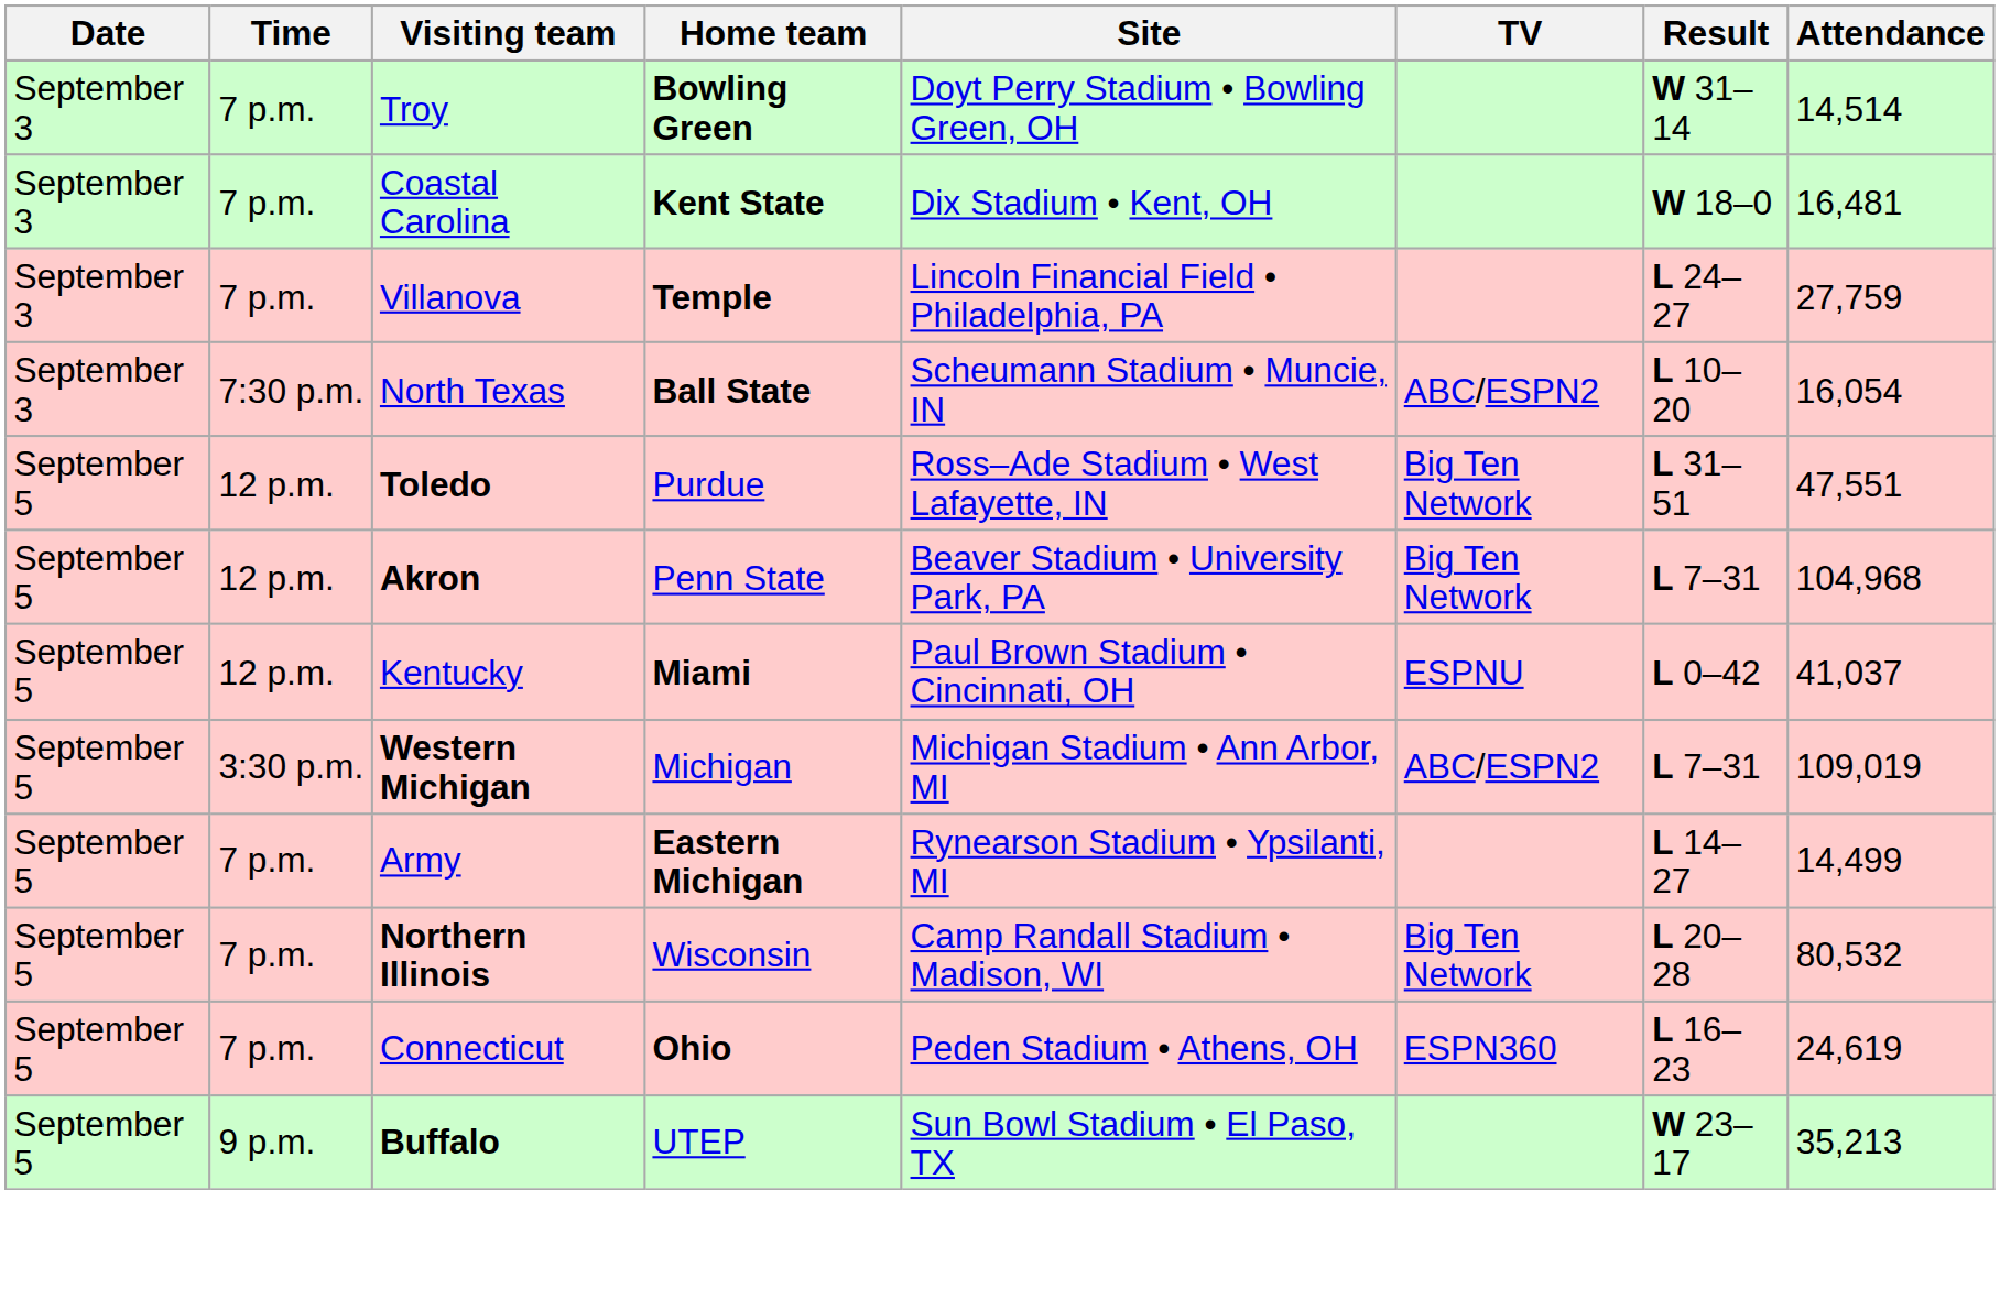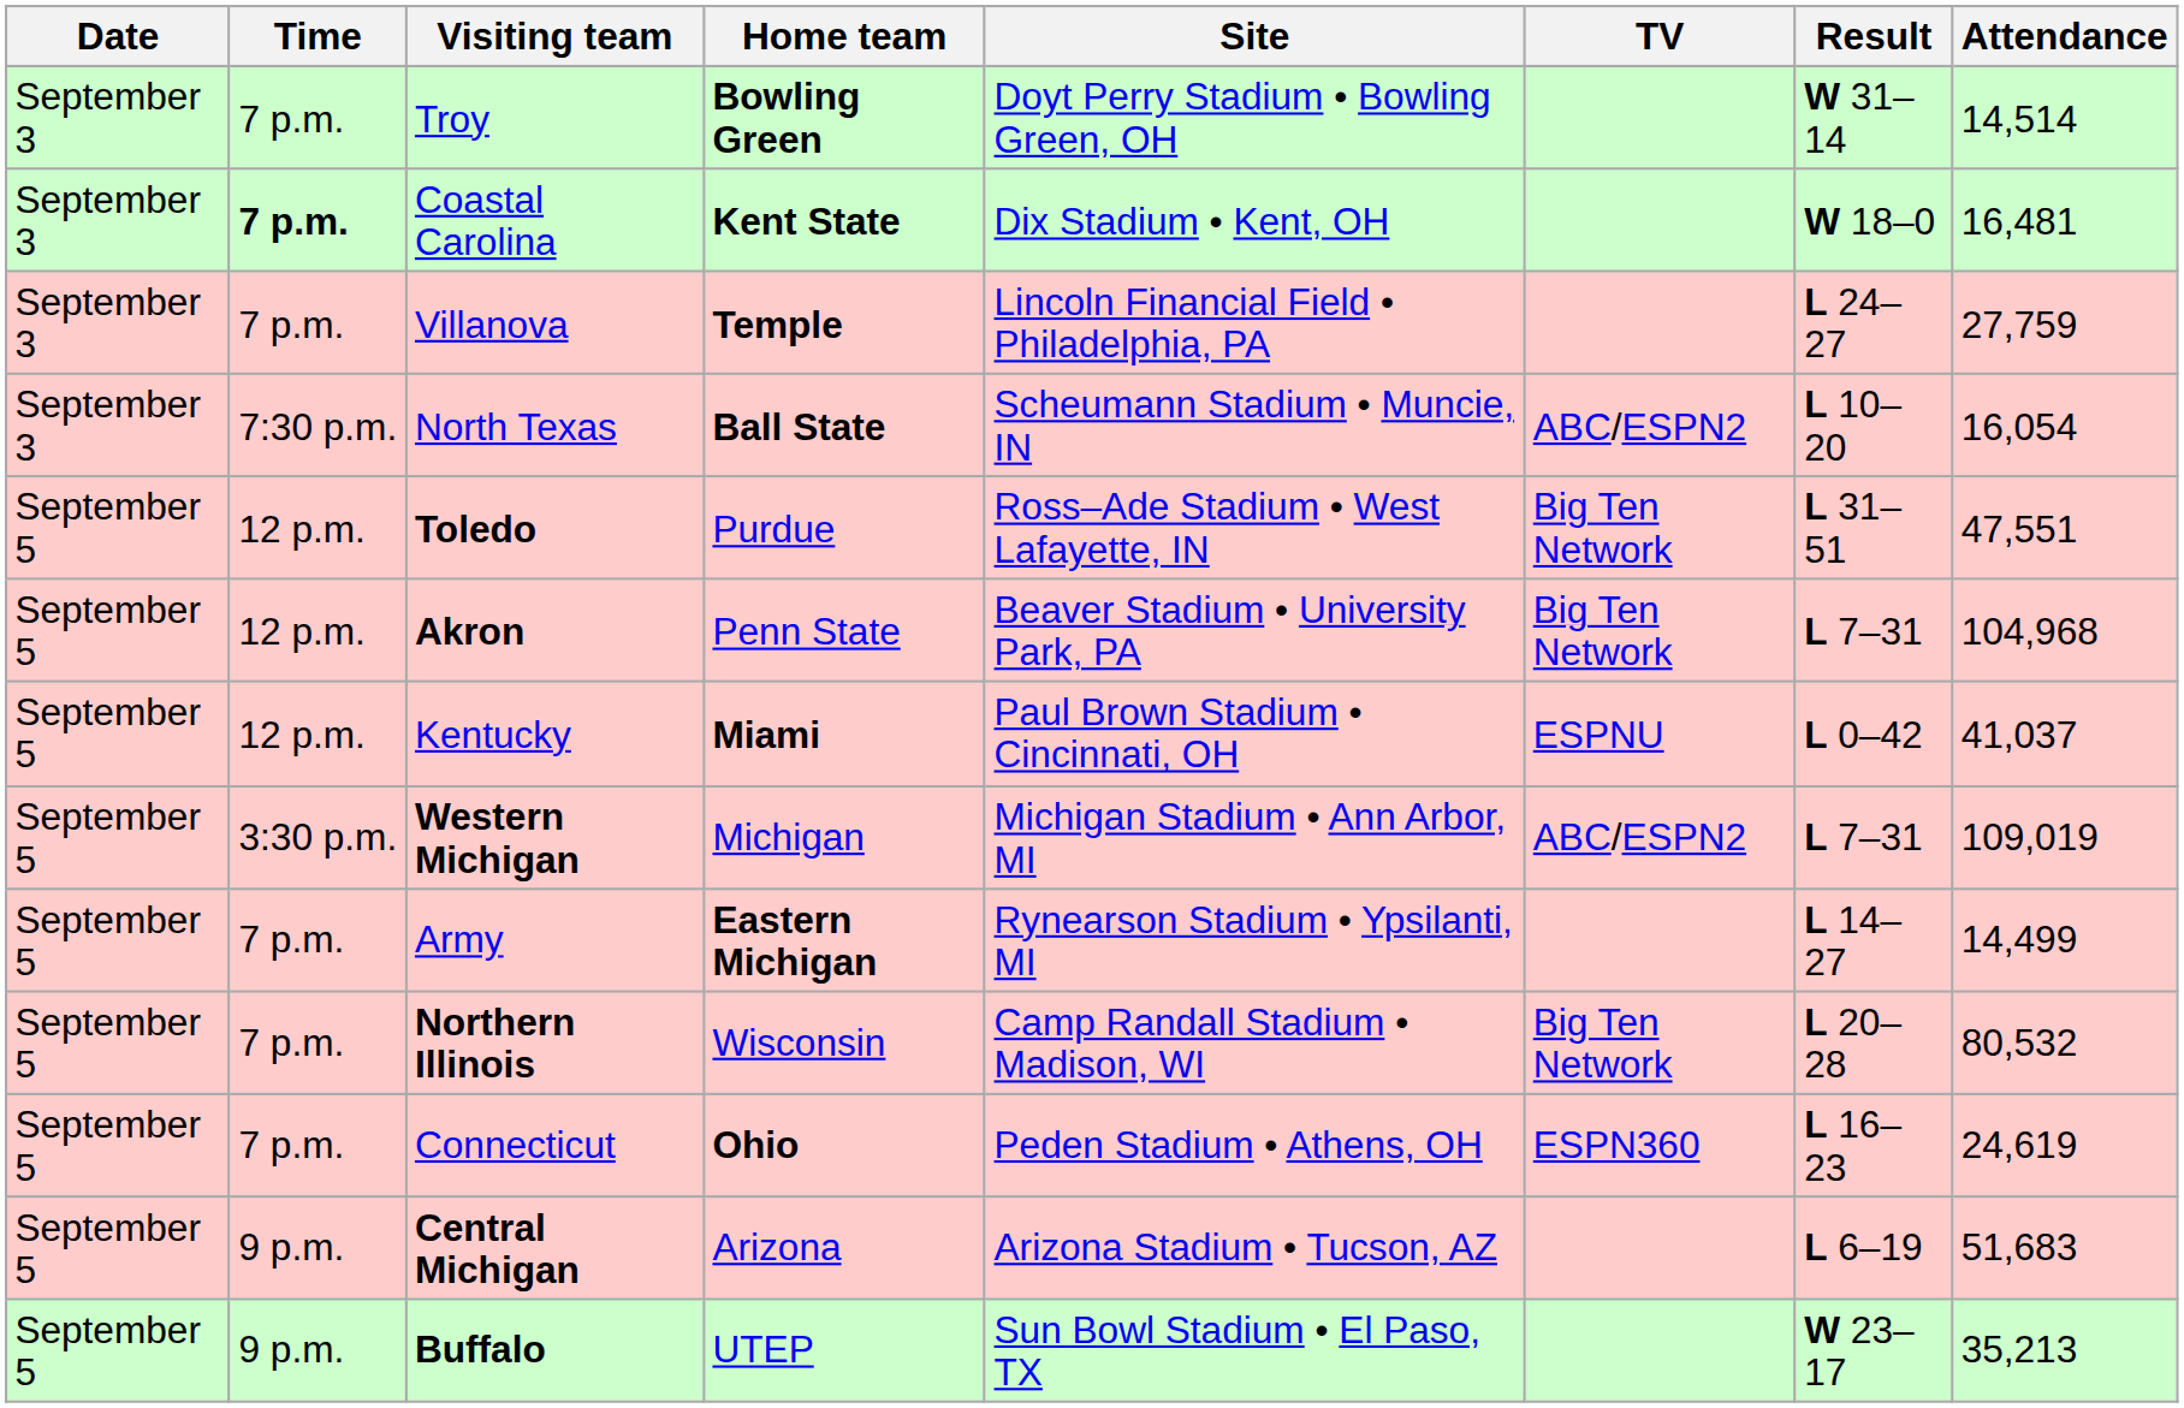 <table class="wikitable" style="font-size:95%;">
 <tr>
 <th>Date</th>
 <th>Time</th>
 <th>Visiting team</th>
 <th>Home team</th>
 <th>Site</th>
 <th>TV</th>
 <th>Result</th>
 <th>Attendance</th>
 </tr>
 <tr style="background:#cfc;">
 <td>September 3</td>
 <td>7 p.m.</td>
 <td><a href='#'>Troy</a></td>
 <td><strong>Bowling Green</strong></td>
 <td><a href='#'>Doyt Perry Stadium</a> • <a href='#'>Bowling Green, OH</a></td>
 <td></td>
 <td><strong>W</strong> 31–14</td>
 <td>14,514</td>
 </tr>
 <tr style="background:#cfc;">
 <td>September 3</td>
-<td>7 p.m.</td>
+<td><strong>7 p.m.</strong></td>
 <td><a href='#'>Coastal Carolina</a></td>
 <td><strong>Kent State</strong></td>
 <td><a href='#'>Dix Stadium</a> • <a href='#'>Kent, OH</a></td>
 <td></td>
 <td><strong>W</strong> 18–0</td>
 <td>16,481</td>
 </tr>
 <tr style="background:#fcc;">
 <td>September 3</td>
 <td>7 p.m.</td>
 <td><a href='#'>Villanova</a></td>
 <td><strong>Temple</strong></td>
 <td><a href='#'>Lincoln Financial Field</a> • <a href='#'>Philadelphia, PA</a></td>
 <td></td>
 <td><strong>L</strong> 24–27</td>
 <td>27,759</td>
 </tr>
 <tr style="background:#fcc;">
 <td>September 3</td>
 <td>7:30 p.m.</td>
 <td><a href='#'>North Texas</a></td>
 <td><strong>Ball State</strong></td>
 <td><a href='#'>Scheumann Stadium</a> • <a href='#'>Muncie, IN</a></td>
 <td><a href='#'>ABC</a>/<a href='#'>ESPN2</a></td>
 <td><strong>L</strong> 10–20</td>
 <td>16,054</td>
 </tr>
 <tr style="background:#fcc;">
 <td>September 5</td>
 <td>12 p.m.</td>
 <td><strong>Toledo</strong></td>
 <td><a href='#'>Purdue</a></td>
 <td><a href='#'>Ross–Ade Stadium</a> • <a href='#'>West Lafayette, IN</a></td>
 <td><a href='#'>Big Ten Network</a></td>
 <td><strong>L</strong> 31–51</td>
 <td>47,551</td>
 </tr>
 <tr style="background:#fcc;">
 <td>September 5</td>
 <td>12 p.m.</td>
 <td><strong>Akron</strong></td>
 <td><a href='#'>Penn State</a></td>
 <td><a href='#'>Beaver Stadium</a> • <a href='#'>University Park, PA</a></td>
 <td><a href='#'>Big Ten Network</a></td>
 <td><strong>L</strong> 7–31</td>
 <td>104,968</td>
 </tr>
 <tr style="background:#fcc;">
 <td>September 5</td>
 <td>12 p.m.</td>
 <td><a href='#'>Kentucky</a></td>
 <td><strong>Miami</strong></td>
 <td><a href='#'>Paul Brown Stadium</a> • <a href='#'>Cincinnati, OH</a></td>
 <td><a href='#'>ESPNU</a></td>
 <td><strong>L</strong> 0–42</td>
 <td>41,037</td>
 </tr>
 <tr style="background:#fcc;">
 <td>September 5</td>
 <td>3:30 p.m.</td>
 <td><strong>Western Michigan</strong></td>
 <td><a href='#'>Michigan</a></td>
 <td><a href='#'>Michigan Stadium</a> • <a href='#'>Ann Arbor, MI</a></td>
 <td><a href='#'>ABC</a>/<a href='#'>ESPN2</a></td>
 <td><strong>L</strong> 7–31</td>
 <td>109,019</td>
 </tr>
 <tr style="background:#fcc;">
 <td>September 5</td>
 <td>7 p.m.</td>
 <td><a href='#'>Army</a></td>
 <td><strong>Eastern Michigan</strong></td>
 <td><a href='#'>Rynearson Stadium</a> • <a href='#'>Ypsilanti, MI</a></td>
 <td></td>
 <td><strong>L</strong> 14–27</td>
 <td>14,499</td>
 </tr>
 <tr style="background:#fcc;">
 <td>September 5</td>
 <td>7 p.m.</td>
 <td><strong>Northern Illinois</strong></td>
 <td><a href='#'>Wisconsin</a></td>
 <td><a href='#'>Camp Randall Stadium</a> • <a href='#'>Madison, WI</a></td>
 <td><a href='#'>Big Ten Network</a></td>
 <td><strong>L</strong> 20–28</td>
 <td>80,532</td>
 </tr>
 <tr style="background:#fcc;">
 <td>September 5</td>
 <td>7 p.m.</td>
 <td><a href='#'>Connecticut</a></td>
 <td><strong>Ohio</strong></td>
 <td><a href='#'>Peden Stadium</a> • <a href='#'>Athens, OH</a></td>
 <td><a href='#'>ESPN360</a></td>
 <td><strong>L</strong> 16–23</td>
 <td>24,619</td>
 </tr>
+<tr style="background:#fcc;">
+<td>September 5</td>
+<td>9 p.m.</td>
+<td><strong>Central Michigan</strong></td>
+<td><a href='#'>Arizona</a></td>
+<td><a href='#'>Arizona Stadium</a> • <a href='#'>Tucson, AZ</a></td>
+<td></td>
+<td><strong>L</strong> 6–19</td>
+<td>51,683</td>
+</tr>
 <tr style="background:#cfc;">
 <td>September 5</td>
 <td>9 p.m.</td>
 <td><strong>Buffalo</strong></td>
 <td><a href='#'>UTEP</a></td>
 <td><a href='#'>Sun Bowl Stadium</a> • <a href='#'>El Paso, TX</a></td>
 <td></td>
 <td><strong>W</strong> 23–17</td>
 <td>35,213</td>
 </tr>
 </table>
